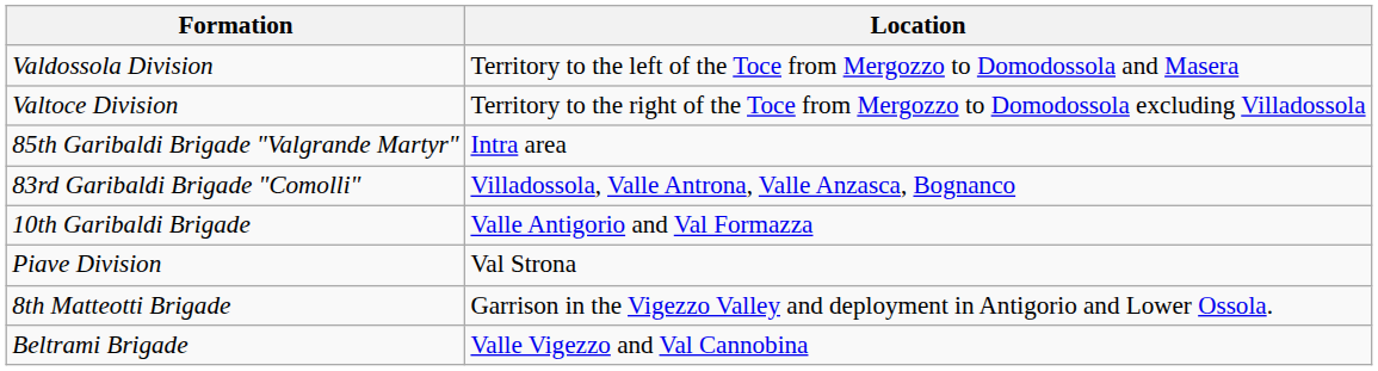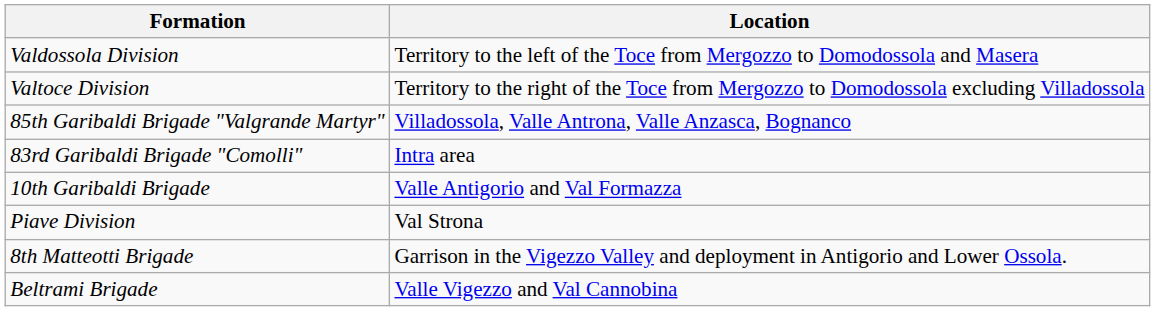 <table class="wikitable" style="margin-left: auto; margin-right: auto;">
 <tr>
 <th>Formation</th>
 <th>Location</th>
 </tr>
 <tr>
 <td><em>Valdossola Division</em></td>
 <td>Territory to the left of the <a href='#'>Toce</a> from <a href='#'>Mergozzo</a> to <a href='#'>Domodossola</a> and <a href='#'>Masera</a></td>
 </tr>
 <tr>
 <td><em>Valtoce Division</em></td>
 <td>Territory to the right of the <a href='#'>Toce</a> from <a href='#'>Mergozzo</a> to <a href='#'>Domodossola</a> excluding <a href='#'>Villadossola</a></td>
 </tr>
 <tr>
 <td><em>85th Garibaldi Brigade "Valgrande Martyr"</em></td>
-<td><a href='#'>Intra</a> area</td>
+<td><a href='#'>Villadossola</a>, <a href='#'>Valle Antrona</a>, <a href='#'>Valle Anzasca</a>, <a href='#'>Bognanco</a></td>
 </tr>
 <tr>
 <td><em>83rd Garibaldi Brigade "Comolli"</em></td>
-<td><a href='#'>Villadossola</a>, <a href='#'>Valle Antrona</a>, <a href='#'>Valle Anzasca</a>, <a href='#'>Bognanco</a></td>
+<td><a href='#'>Intra</a> area</td>
 </tr>
 <tr>
 <td><em>10th Garibaldi Brigade</em></td>
 <td><a href='#'>Valle Antigorio</a> and <a href='#'>Val Formazza</a></td>
 </tr>
 <tr>
 <td><em>Piave Division</em></td>
 <td>Val Strona</td>
 </tr>
 <tr>
 <td><em>8th Matteotti Brigade</em></td>
 <td>Garrison in the <a href='#'>Vigezzo Valley</a> and deployment in Antigorio and Lower <a href='#'>Ossola</a>.</td>
 </tr>
 <tr>
 <td><em>Beltrami Brigade</em></td>
 <td><a href='#'>Valle Vigezzo</a> and <a href='#'>Val Cannobina</a></td>
 </tr>
 </table>
